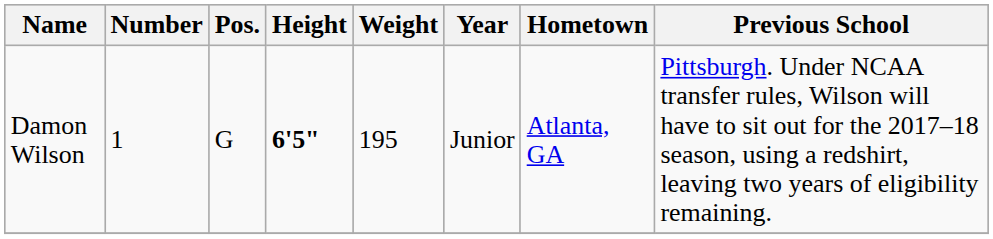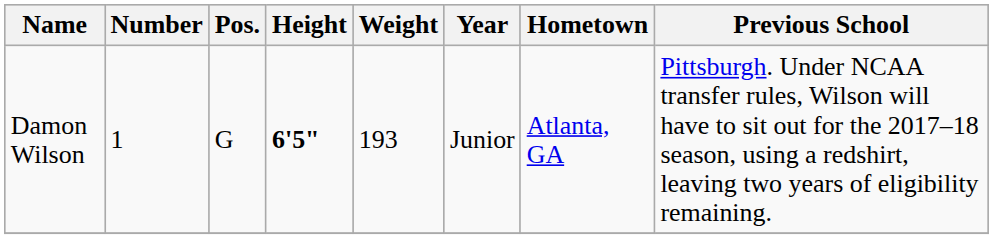 <table class="wikitable sortable" border="1">
 <tr>
 <th>Name</th>
 <th>Number</th>
 <th>Pos.</th>
 <th>Height</th>
 <th>Weight</th>
 <th>Year</th>
 <th>Hometown</th>
 <th class="unsortable">Previous School</th>
 </tr>
 <tr>
 <td>Damon Wilson</td>
 <td>1</td>
 <td>G</td>
 <td><strong>6'5"</strong></td>
-<td>195</td>
+<td>193</td>
 <td>Junior</td>
 <td><a href='#'>Atlanta, GA</a></td>
 <td><a href='#'>Pittsburgh</a>. Under NCAA transfer rules, Wilson will have to sit out for the 2017–18 season, using a redshirt, leaving two years of eligibility remaining.</td>
 </tr>
 <tr>
 </tr>
 </table>
